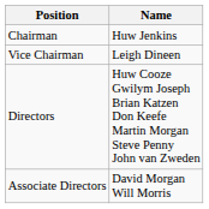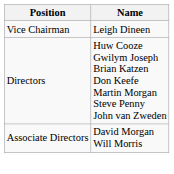 <table class="wikitable" style="text-align: left">
 <tr>
 <th>Position</th>
 <th>Name</th>
-</tr>
-<tr>
-<td>Chairman</td>
-<td> Huw Jenkins</td>
 </tr>
 <tr>
 <td>Vice Chairman</td>
 <td> Leigh Dineen</td>
 </tr>
 <tr>
 <td>Directors</td>
 <td> Huw Cooze<br> Gwilym Joseph<br> Brian Katzen<br> Don Keefe<br> Martin Morgan<br> Steve Penny<br> John van Zweden</td>
 </tr>
 <tr>
 <td>Associate Directors</td>
 <td> David Morgan<br> Will Morris</td>
 </tr>
 </table>
